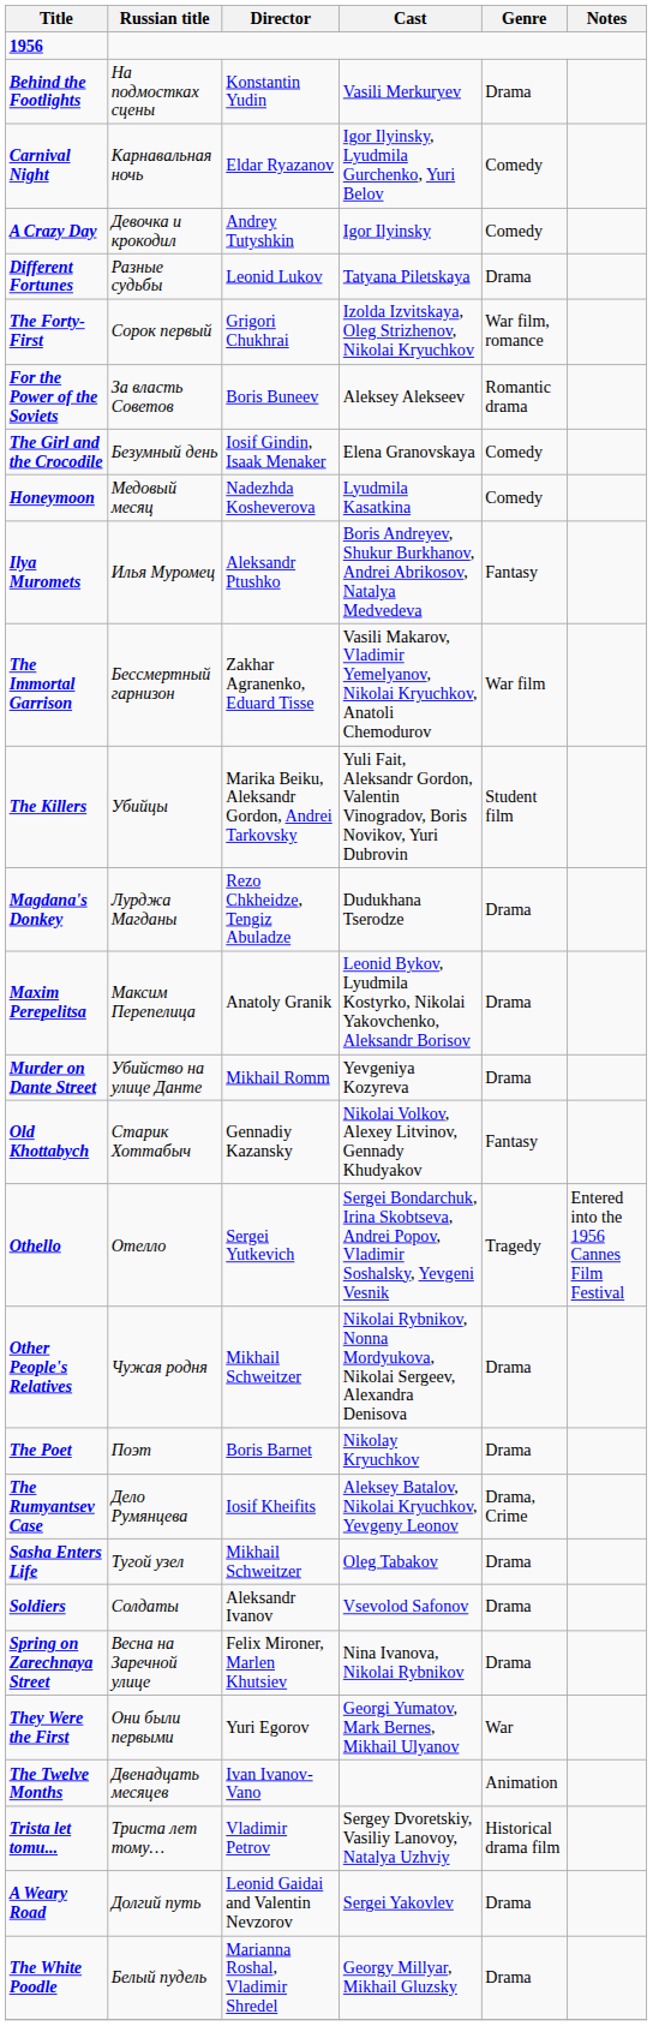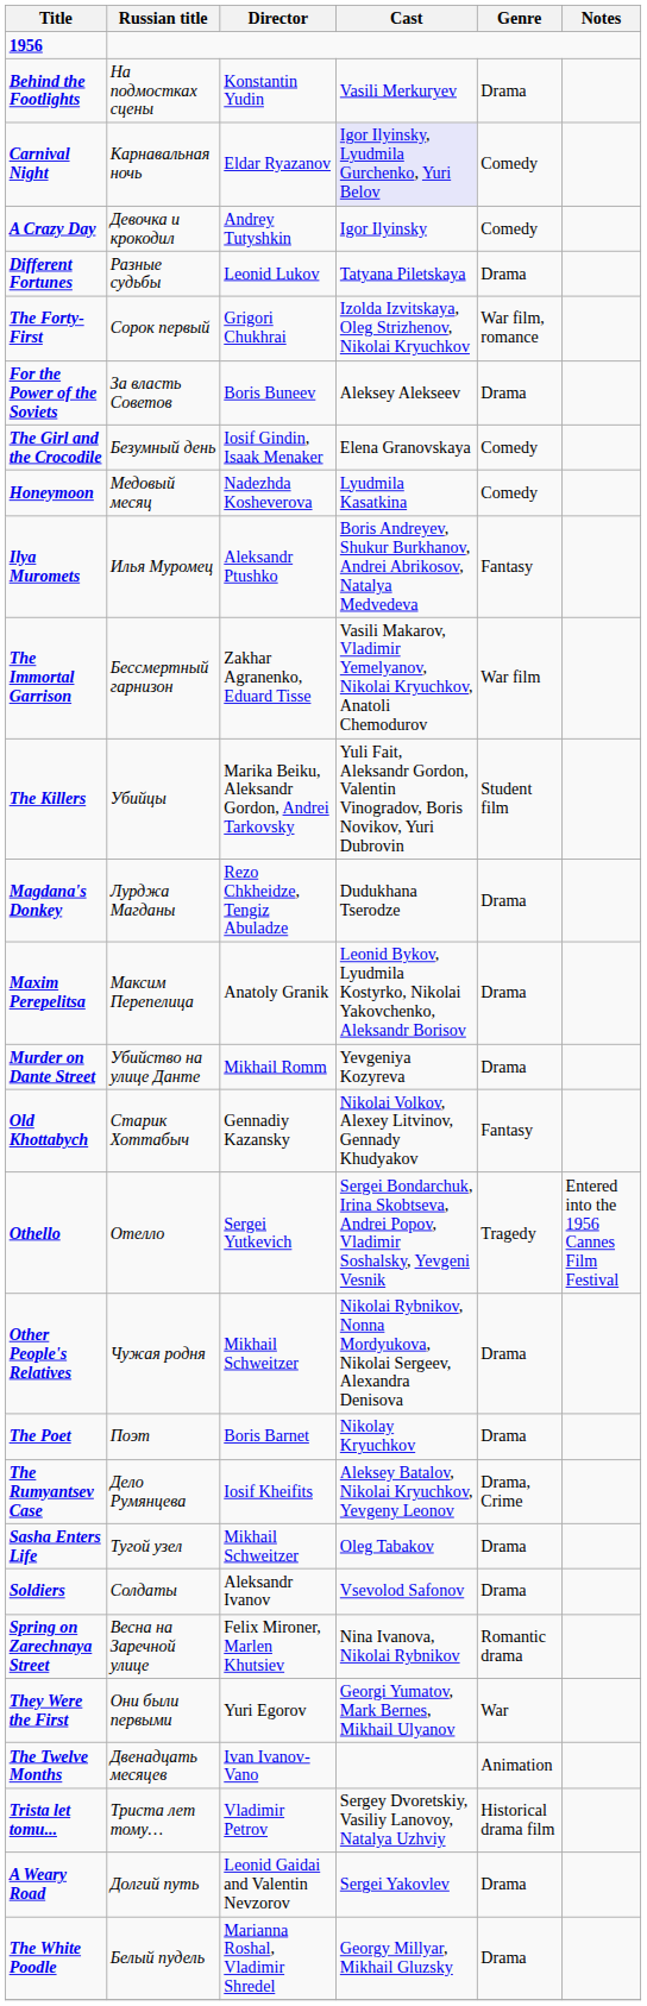 <table class="wikitable">
 <tr>
 <th>Title</th>
 <th>Russian title</th>
 <th>Director</th>
 <th>Cast</th>
 <th>Genre</th>
 <th>Notes</th>
 </tr>
 <tr>
 <td><strong><a href='#'>1956</a></strong></td>
 </tr>
 <tr>
 <td><strong><em><a href='#'>Behind the Footlights</a></em></strong></td>
 <td><em>На подмостках сцены</em></td>
 <td><a href='#'>Konstantin Yudin</a></td>
 <td><a href='#'>Vasili Merkuryev</a></td>
 <td>Drama</td>
 <td></td>
 </tr>
 <tr>
 <td><strong><em><a href='#'>Carnival Night</a></em></strong></td>
 <td><em>Карнавальная ночь</em></td>
 <td><a href='#'>Eldar Ryazanov</a></td>
-<td><a href='#'>Igor Ilyinsky</a>, <a href='#'>Lyudmila Gurchenko</a>, <a href='#'>Yuri Belov</a></td>
+<td style="background: lavender;"><a href='#'>Igor Ilyinsky</a>, <a href='#'>Lyudmila Gurchenko</a>, <a href='#'>Yuri Belov</a></td>
 <td>Comedy</td>
 <td></td>
 </tr>
 <tr>
 <td><strong><em><a href='#'>A Crazy Day</a></em></strong></td>
 <td><em>Девочка и крокодил</em></td>
 <td><a href='#'>Andrey Tutyshkin</a></td>
 <td><a href='#'>Igor Ilyinsky</a></td>
 <td>Comedy</td>
 <td></td>
 </tr>
 <tr>
 <td><strong><em><a href='#'>Different Fortunes</a></em></strong></td>
 <td><em>Разные судьбы</em></td>
 <td><a href='#'>Leonid Lukov</a></td>
 <td><a href='#'>Tatyana Piletskaya</a></td>
 <td>Drama</td>
 <td></td>
 </tr>
 <tr>
 <td><strong><em><a href='#'>The Forty-First</a></em></strong></td>
 <td><em>Сорок первый</em></td>
 <td><a href='#'>Grigori Chukhrai</a></td>
 <td><a href='#'>Izolda Izvitskaya</a>, <a href='#'>Oleg Strizhenov</a>, <a href='#'>Nikolai Kryuchkov</a></td>
 <td>War film, romance</td>
 <td></td>
 </tr>
 <tr>
 <td><strong><em><a href='#'>For the Power of the Soviets</a></em></strong></td>
 <td><em>За власть Советов</em></td>
 <td><a href='#'>Boris Buneev</a></td>
 <td>Aleksey Alekseev</td>
-<td>Romantic drama</td>
+<td>Drama</td>
 <td></td>
 </tr>
 <tr>
 <td><strong><em><a href='#'>The Girl and the Crocodile</a></em></strong></td>
 <td><em>Безумный день</em></td>
 <td><a href='#'>Iosif Gindin</a>, <a href='#'>Isaak Menaker</a></td>
 <td>Elena Granovskaya</td>
 <td>Comedy</td>
 <td></td>
 </tr>
 <tr>
 <td><strong><em><a href='#'>Honeymoon</a></em></strong></td>
 <td><em>Медовый месяц</em></td>
 <td><a href='#'>Nadezhda Kosheverova</a></td>
 <td><a href='#'>Lyudmila Kasatkina</a></td>
 <td>Comedy</td>
 <td></td>
 </tr>
 <tr>
 <td><strong><em><a href='#'>Ilya Muromets</a></em></strong></td>
 <td><em>Илья Муромец</em></td>
 <td><a href='#'>Aleksandr Ptushko</a></td>
 <td><a href='#'>Boris Andreyev</a>, <a href='#'>Shukur Burkhanov</a>, <a href='#'>Andrei Abrikosov</a>, <a href='#'>Natalya Medvedeva</a></td>
 <td>Fantasy</td>
 <td></td>
 </tr>
 <tr>
 <td><strong><em><a href='#'>The Immortal Garrison</a></em></strong></td>
 <td><em>Бессмертный гарнизон</em></td>
 <td>Zakhar Agranenko, <a href='#'>Eduard Tisse</a></td>
 <td>Vasili Makarov, <a href='#'>Vladimir Yemelyanov</a>, <a href='#'>Nikolai Kryuchkov</a>, Anatoli Chemodurov</td>
 <td>War film</td>
 <td></td>
 </tr>
 <tr>
 <td><strong><em><a href='#'>The Killers</a></em></strong></td>
 <td><em>Убийцы</em></td>
 <td>Marika Beiku, Aleksandr Gordon, <a href='#'>Andrei Tarkovsky</a></td>
 <td>Yuli Fait, Aleksandr Gordon, Valentin Vinogradov, Boris Novikov, Yuri Dubrovin</td>
 <td>Student film</td>
 <td></td>
 </tr>
 <tr>
 <td><strong><em><a href='#'>Magdana's Donkey</a></em></strong></td>
 <td><em>Лурджа Магданы</em></td>
 <td><a href='#'>Rezo Chkheidze</a>, <a href='#'>Tengiz Abuladze</a></td>
 <td>Dudukhana Tserodze</td>
 <td>Drama</td>
 <td></td>
 </tr>
 <tr>
 <td><strong><em><a href='#'>Maxim Perepelitsa</a></em></strong></td>
 <td><em>Максим Перепелица</em></td>
 <td>Anatoly Granik</td>
 <td><a href='#'>Leonid Bykov</a>, Lyudmila Kostyrko, Nikolai Yakovchenko, <a href='#'>Aleksandr Borisov</a></td>
 <td>Drama</td>
 <td></td>
 </tr>
 <tr>
 <td><strong><em><a href='#'>Murder on Dante Street</a></em></strong></td>
 <td><em>Убийство на улице Данте</em></td>
 <td><a href='#'>Mikhail Romm</a></td>
 <td>Yevgeniya Kozyreva</td>
 <td>Drama</td>
 <td></td>
 </tr>
 <tr>
 <td><strong><em><a href='#'>Old Khottabych</a></em></strong></td>
 <td><em>Старик Хоттабыч</em></td>
 <td>Gennadiy Kazansky</td>
 <td><a href='#'>Nikolai Volkov</a>, Alexey Litvinov, Gennady Khudyakov</td>
 <td>Fantasy</td>
 <td></td>
 </tr>
 <tr>
 <td><strong><em><a href='#'>Othello</a></em></strong></td>
 <td><em>Отелло</em></td>
 <td><a href='#'>Sergei Yutkevich</a></td>
 <td><a href='#'>Sergei Bondarchuk</a>, <a href='#'>Irina Skobtseva</a>, <a href='#'>Andrei Popov</a>, <a href='#'>Vladimir Soshalsky</a>, <a href='#'>Yevgeni Vesnik</a></td>
 <td>Tragedy</td>
 <td>Entered into the <a href='#'>1956 Cannes Film Festival</a></td>
 </tr>
 <tr>
 <td><strong><em><a href='#'>Other People's Relatives</a></em></strong></td>
 <td><em>Чужая родня</em></td>
 <td><a href='#'>Mikhail Schweitzer</a></td>
 <td><a href='#'>Nikolai Rybnikov</a>, <a href='#'>Nonna Mordyukova</a>, Nikolai Sergeev, Alexandra Denisova</td>
 <td>Drama</td>
 <td></td>
 </tr>
 <tr>
 <td><strong><em><a href='#'>The Poet</a></em></strong></td>
 <td><em>Поэт</em></td>
 <td><a href='#'>Boris Barnet</a></td>
 <td><a href='#'>Nikolay Kryuchkov</a></td>
 <td>Drama</td>
 <td></td>
 </tr>
 <tr>
 <td><strong><em><a href='#'>The Rumyantsev Case</a></em></strong></td>
 <td><em>Дело Румянцева</em></td>
 <td><a href='#'>Iosif Kheifits</a></td>
 <td><a href='#'>Aleksey Batalov</a>, <a href='#'>Nikolai Kryuchkov</a>, <a href='#'>Yevgeny Leonov</a></td>
 <td>Drama, Crime</td>
 <td></td>
 </tr>
 <tr>
 <td><strong><em><a href='#'>Sasha Enters Life</a></em></strong></td>
 <td><em>Тугой узел</em></td>
 <td><a href='#'>Mikhail Schweitzer</a></td>
 <td><a href='#'>Oleg Tabakov</a></td>
 <td>Drama</td>
 <td></td>
 </tr>
 <tr>
 <td><strong><em><a href='#'>Soldiers</a></em></strong></td>
 <td><em>Солдаты</em></td>
 <td>Aleksandr Ivanov</td>
 <td><a href='#'>Vsevolod Safonov</a></td>
 <td>Drama</td>
 <td></td>
 </tr>
 <tr>
 <td><strong><em><a href='#'>Spring on Zarechnaya Street</a></em></strong></td>
 <td><em>Весна на Заречной улице</em></td>
 <td>Felix Mironer, <a href='#'>Marlen Khutsiev</a></td>
 <td>Nina Ivanova, <a href='#'>Nikolai Rybnikov</a></td>
-<td>Drama</td>
+<td>Romantic drama</td>
 <td></td>
 </tr>
 <tr>
 <td><strong><em><a href='#'>They Were the First</a></em></strong></td>
 <td><em>Они были первыми</em></td>
 <td>Yuri Egorov</td>
 <td><a href='#'>Georgi Yumatov</a>, <a href='#'>Mark Bernes</a>,  <a href='#'>Mikhail Ulyanov</a></td>
 <td>War</td>
 </tr>
 <tr>
 <td><strong><em><a href='#'>The Twelve Months</a></em></strong></td>
 <td><em>Двенадцать месяцев</em></td>
 <td><a href='#'>Ivan Ivanov-Vano</a></td>
 <td></td>
 <td>Animation</td>
 <td></td>
 </tr>
 <tr>
 <td><strong><em><a href='#'>Trista let tomu...</a></em></strong></td>
 <td><em>Триста лет тому…</em></td>
 <td><a href='#'>Vladimir Petrov</a></td>
 <td>Sergey Dvoretskiy, Vasiliy Lanovoy, <a href='#'>Natalya Uzhviy</a></td>
 <td>Historical drama film</td>
 <td></td>
 </tr>
 <tr>
 <td><strong><em><a href='#'>A Weary Road</a></em></strong></td>
 <td><em>Долгий путь</em></td>
 <td><a href='#'>Leonid Gaidai</a> and Valentin Nevzorov</td>
 <td><a href='#'>Sergei Yakovlev</a></td>
 <td>Drama</td>
 <td></td>
 </tr>
 <tr>
 <td><strong><em><a href='#'>The White Poodle</a></em></strong></td>
 <td><em>Белый пудель</em></td>
 <td><a href='#'>Marianna Roshal</a>, <a href='#'>Vladimir Shredel</a></td>
 <td><a href='#'>Georgy Millyar</a>, <a href='#'>Mikhail Gluzsky</a></td>
 <td>Drama</td>
 <td></td>
 </tr>
 <tr>
 </tr>
 </table>
